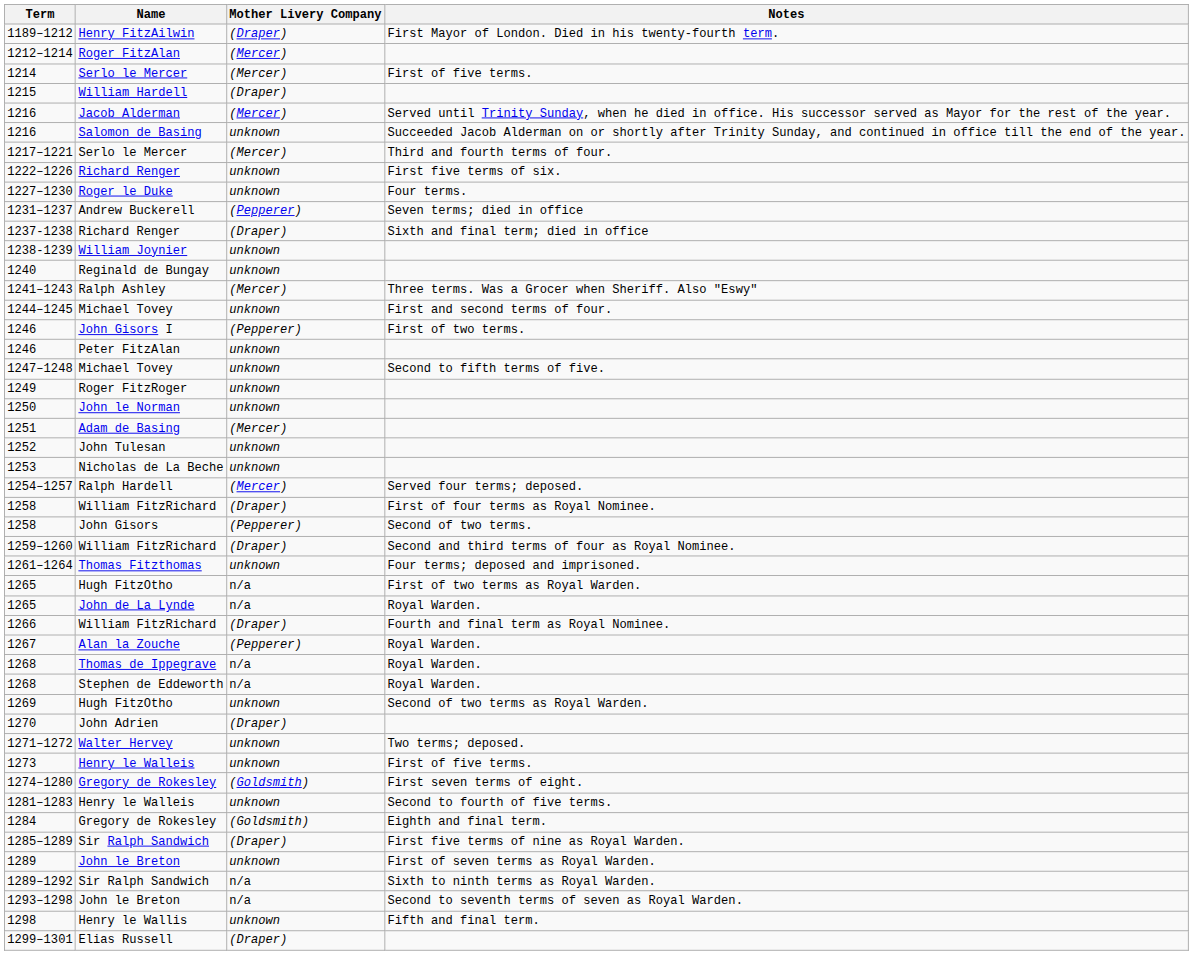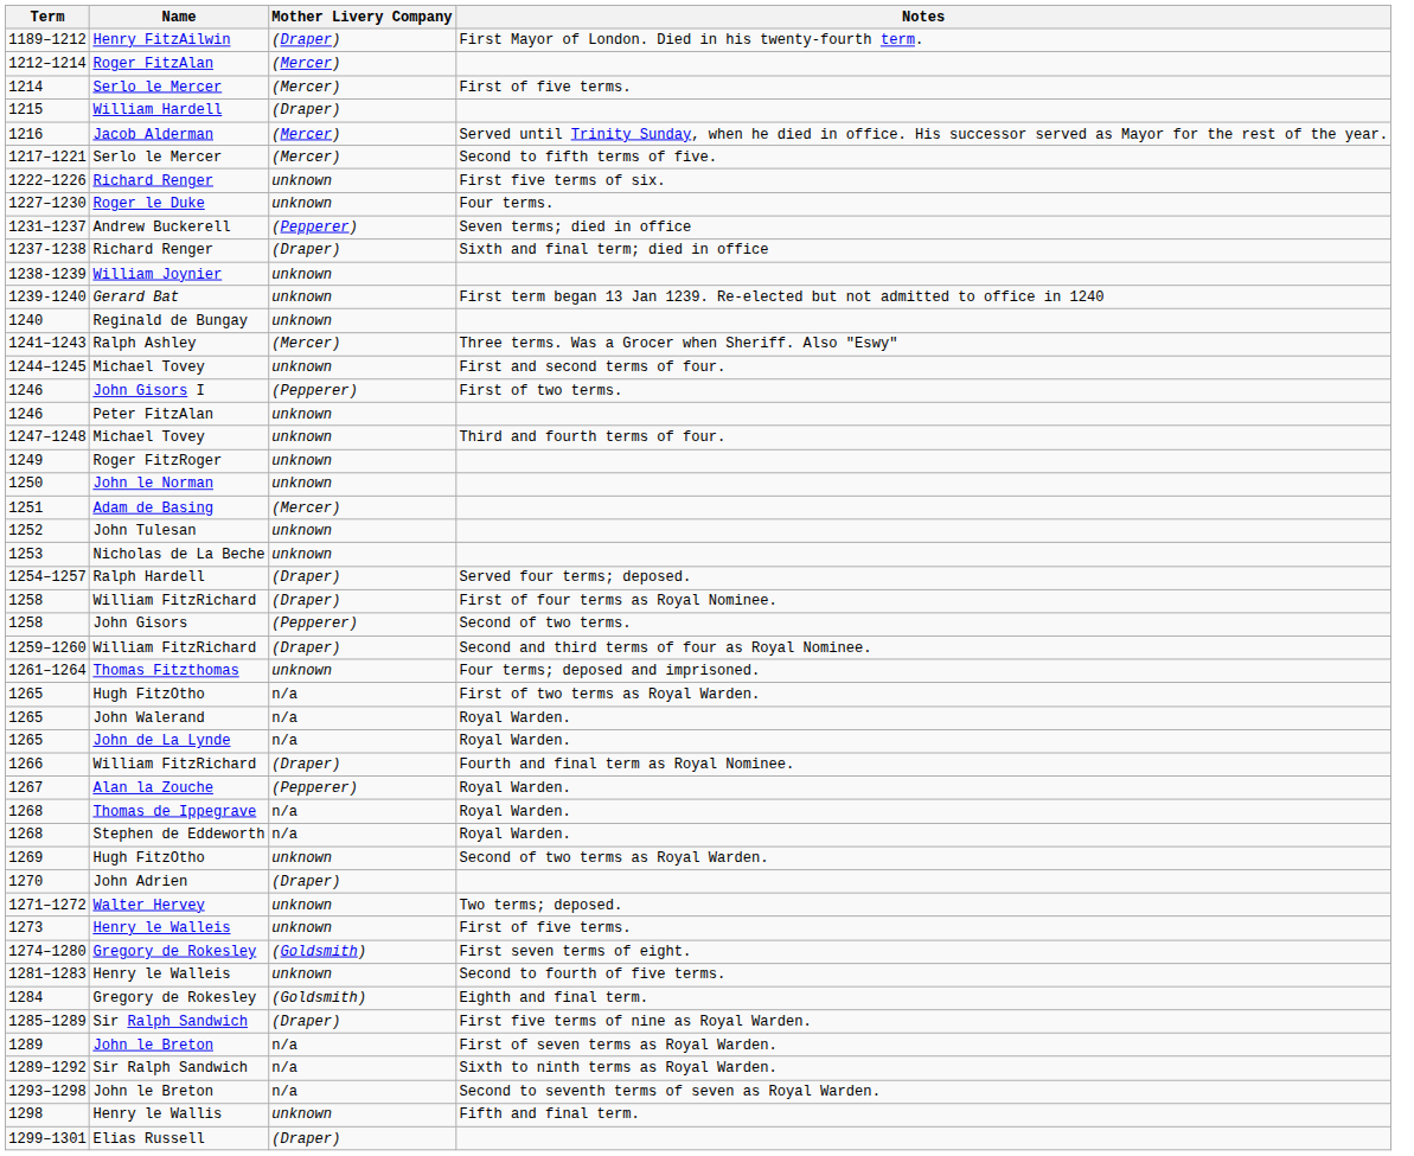 <table class="wikitable sortable mw-collapsible">
 <tr>
 <th>Term</th>
 <th>Name</th>
 <th>Mother Livery Company</th>
 <th>Notes</th>
 </tr>
 <tr>
 <td>1189–1212</td>
 <td><a href='#'>Henry FitzAilwin</a></td>
 <td><em>(<a href='#'>Draper</a>)</em></td>
 <td>First Mayor of London. Died in his twenty-fourth <a href='#'>term</a>.</td>
 </tr>
 <tr>
 <td>1212–1214</td>
 <td><a href='#'>Roger FitzAlan</a></td>
 <td><em>(<a href='#'>Mercer</a>)</em></td>
 <td></td>
 </tr>
 <tr>
 <td>1214</td>
 <td><a href='#'>Serlo le Mercer</a></td>
 <td><em>(Mercer)</em></td>
 <td>First of five terms.</td>
 </tr>
 <tr>
 <td>1215</td>
 <td><a href='#'>William Hardell</a></td>
 <td><em>(Draper)</em></td>
 <td></td>
 </tr>
 <tr>
 <td>1216</td>
 <td><a href='#'>Jacob Alderman</a></td>
 <td><em>(<a href='#'>Mercer</a>)</em></td>
 <td>Served until <a href='#'>Trinity Sunday</a>, when he died in office. His successor served as Mayor for the rest of the year.</td>
 </tr>
 <tr>
-<td>1216</td>
-<td><a href='#'>Salomon de Basing</a></td>
-<td><em>unknown</em></td>
-<td>Succeeded Jacob Alderman on or shortly after Trinity Sunday, and continued in office till the end of the year.</td>
-</tr>
-<tr>
 <td>1217–1221</td>
 <td>Serlo le Mercer</td>
 <td><em>(Mercer)</em></td>
-<td>Third and fourth terms of four.</td>
+<td>Second to fifth terms of five.</td>
 </tr>
 <tr>
 <td>1222–1226</td>
 <td><a href='#'>Richard Renger</a></td>
 <td><em>unknown</em></td>
 <td>First five terms of six.</td>
 </tr>
 <tr>
 <td>1227–1230</td>
 <td><a href='#'>Roger le Duke</a></td>
 <td><em>unknown</em></td>
 <td>Four terms.</td>
 </tr>
 <tr>
 <td>1231–1237</td>
 <td>Andrew Buckerell</td>
 <td><em>(<a href='#'>Pepperer</a>)</em></td>
 <td>Seven terms; died in office</td>
 </tr>
 <tr>
 <td>1237-1238</td>
 <td>Richard Renger</td>
 <td><em>(Draper)</em></td>
 <td>Sixth and final term; died in office</td>
 </tr>
 <tr>
 <td>1238-1239</td>
 <td><a href='#'>William Joynier</a></td>
 <td><em>unknown</em></td>
 <td></td>
+</tr>
+<tr>
+<td>1239-1240</td>
+<td><em>Gerard Bat</em></td>
+<td><em>unknown</em></td>
+<td>First term began 13 Jan 1239. Re-elected but not admitted to office in 1240</td>
 </tr>
 <tr>
 <td>1240</td>
 <td>Reginald de Bungay</td>
 <td><em>unknown</em></td>
 <td></td>
 </tr>
 <tr>
 <td>1241–1243</td>
 <td>Ralph Ashley</td>
 <td><em>(Mercer)</em></td>
 <td>Three terms. Was a Grocer when Sheriff. Also "Eswy"</td>
 </tr>
 <tr>
 <td>1244–1245</td>
 <td>Michael Tovey</td>
 <td><em>unknown</em></td>
 <td>First and second terms of four.</td>
 </tr>
 <tr>
 <td>1246</td>
 <td><a href='#'>John Gisors</a> I</td>
 <td><em>(Pepperer)</em></td>
 <td>First of two terms.</td>
 </tr>
 <tr>
 <td>1246</td>
 <td>Peter FitzAlan</td>
 <td><em>unknown</em></td>
 <td></td>
 </tr>
 <tr>
 <td>1247–1248</td>
 <td>Michael Tovey</td>
 <td><em>unknown</em></td>
-<td>Second to fifth terms of five.</td>
+<td>Third and fourth terms of four.</td>
 </tr>
 <tr>
 <td>1249</td>
 <td>Roger FitzRoger</td>
 <td><em>unknown</em></td>
 <td></td>
 </tr>
 <tr>
 <td>1250</td>
 <td><a href='#'>John le Norman</a></td>
 <td><em>unknown</em></td>
 <td></td>
 </tr>
 <tr>
 <td>1251</td>
 <td><a href='#'>Adam de Basing</a></td>
 <td><em>(Mercer)</em></td>
 <td></td>
 </tr>
 <tr>
 <td>1252</td>
 <td>John Tulesan</td>
 <td><em>unknown</em></td>
 <td></td>
 </tr>
 <tr>
 <td>1253</td>
 <td>Nicholas de La Beche</td>
 <td><em>unknown</em></td>
 <td></td>
 </tr>
 <tr>
 <td>1254–1257</td>
 <td>Ralph Hardell</td>
-<td><em>(<a href='#'>Mercer</a>)</em></td>
+<td><em>(Draper)</em></td>
 <td>Served four terms; deposed.</td>
 </tr>
 <tr>
 <td>1258</td>
 <td>William FitzRichard</td>
 <td><em>(Draper)</em></td>
 <td>First of four terms as Royal Nominee.</td>
 </tr>
 <tr>
 <td>1258</td>
 <td>John Gisors</td>
 <td><em>(Pepperer)</em></td>
 <td>Second of two terms.</td>
 </tr>
 <tr>
 <td>1259–1260</td>
 <td>William FitzRichard</td>
 <td><em>(Draper)</em></td>
 <td>Second and third terms of four as Royal Nominee.</td>
 </tr>
 <tr>
 <td>1261–1264</td>
 <td><a href='#'>Thomas Fitzthomas</a></td>
 <td><em>unknown</em></td>
 <td>Four terms; deposed and imprisoned.</td>
 </tr>
 <tr>
 <td>1265</td>
 <td>Hugh FitzOtho</td>
 <td>n/a</td>
 <td>First of two terms as Royal Warden.</td>
+</tr>
+<tr>
+<td>1265</td>
+<td>John Walerand</td>
+<td>n/a</td>
+<td>Royal Warden.</td>
 </tr>
 <tr>
 <td>1265</td>
 <td><a href='#'>John de La Lynde</a></td>
 <td>n/a</td>
 <td>Royal Warden.</td>
 </tr>
 <tr>
 <td>1266</td>
 <td>William FitzRichard</td>
 <td><em>(Draper)</em></td>
 <td>Fourth and final term as Royal Nominee.</td>
 </tr>
 <tr>
 <td>1267</td>
 <td><a href='#'>Alan la Zouche</a></td>
 <td><em>(Pepperer)</em></td>
 <td>Royal Warden.</td>
 </tr>
 <tr>
 <td>1268</td>
 <td><a href='#'>Thomas de Ippegrave</a></td>
 <td>n/a</td>
 <td>Royal Warden.</td>
 </tr>
 <tr>
 <td>1268</td>
 <td>Stephen de Eddeworth</td>
 <td>n/a</td>
 <td>Royal Warden.</td>
 </tr>
 <tr>
 <td>1269</td>
 <td>Hugh FitzOtho</td>
 <td><em>unknown</em></td>
 <td>Second of two terms as Royal Warden.</td>
 </tr>
 <tr>
 <td>1270</td>
 <td>John Adrien</td>
 <td><em>(Draper)</em></td>
 <td></td>
 </tr>
 <tr>
 <td>1271–1272</td>
 <td><a href='#'>Walter Hervey</a></td>
 <td><em>unknown</em></td>
 <td>Two terms; deposed.</td>
 </tr>
 <tr>
 <td>1273</td>
 <td><a href='#'>Henry le Walleis</a></td>
 <td><em>unknown</em></td>
 <td>First of five terms.</td>
 </tr>
 <tr>
 <td>1274–1280</td>
 <td><a href='#'>Gregory de Rokesley</a></td>
 <td><em>(<a href='#'>Goldsmith</a>)</em></td>
 <td>First seven terms of eight.</td>
 </tr>
 <tr>
 <td>1281–1283</td>
 <td>Henry le Walleis</td>
 <td><em>unknown</em></td>
 <td>Second to fourth of five terms.</td>
 </tr>
 <tr>
 <td>1284</td>
 <td>Gregory de Rokesley</td>
 <td><em>(Goldsmith)</em></td>
 <td>Eighth and final term.</td>
 </tr>
 <tr>
 <td>1285–1289</td>
 <td>Sir <a href='#'>Ralph Sandwich</a></td>
 <td><em>(Draper)</em></td>
 <td>First five terms of nine as Royal Warden.</td>
 </tr>
 <tr>
 <td>1289</td>
 <td><a href='#'>John le Breton</a></td>
-<td><em>unknown</em></td>
+<td>n/a</td>
 <td>First of seven terms as Royal Warden.</td>
 </tr>
 <tr>
 <td>1289–1292</td>
 <td>Sir Ralph Sandwich</td>
 <td>n/a</td>
 <td>Sixth to ninth terms as Royal Warden.</td>
 </tr>
 <tr>
 <td>1293–1298</td>
 <td>John le Breton</td>
 <td>n/a</td>
 <td>Second to seventh terms of seven as Royal Warden.</td>
 </tr>
 <tr>
 <td>1298</td>
 <td>Henry le Wallis</td>
 <td><em>unknown</em></td>
 <td>Fifth and final term.</td>
 </tr>
 <tr>
 <td>1299–1301</td>
 <td>Elias Russell</td>
 <td><em>(Draper)</em></td>
 <td></td>
 </tr>
 </table>
